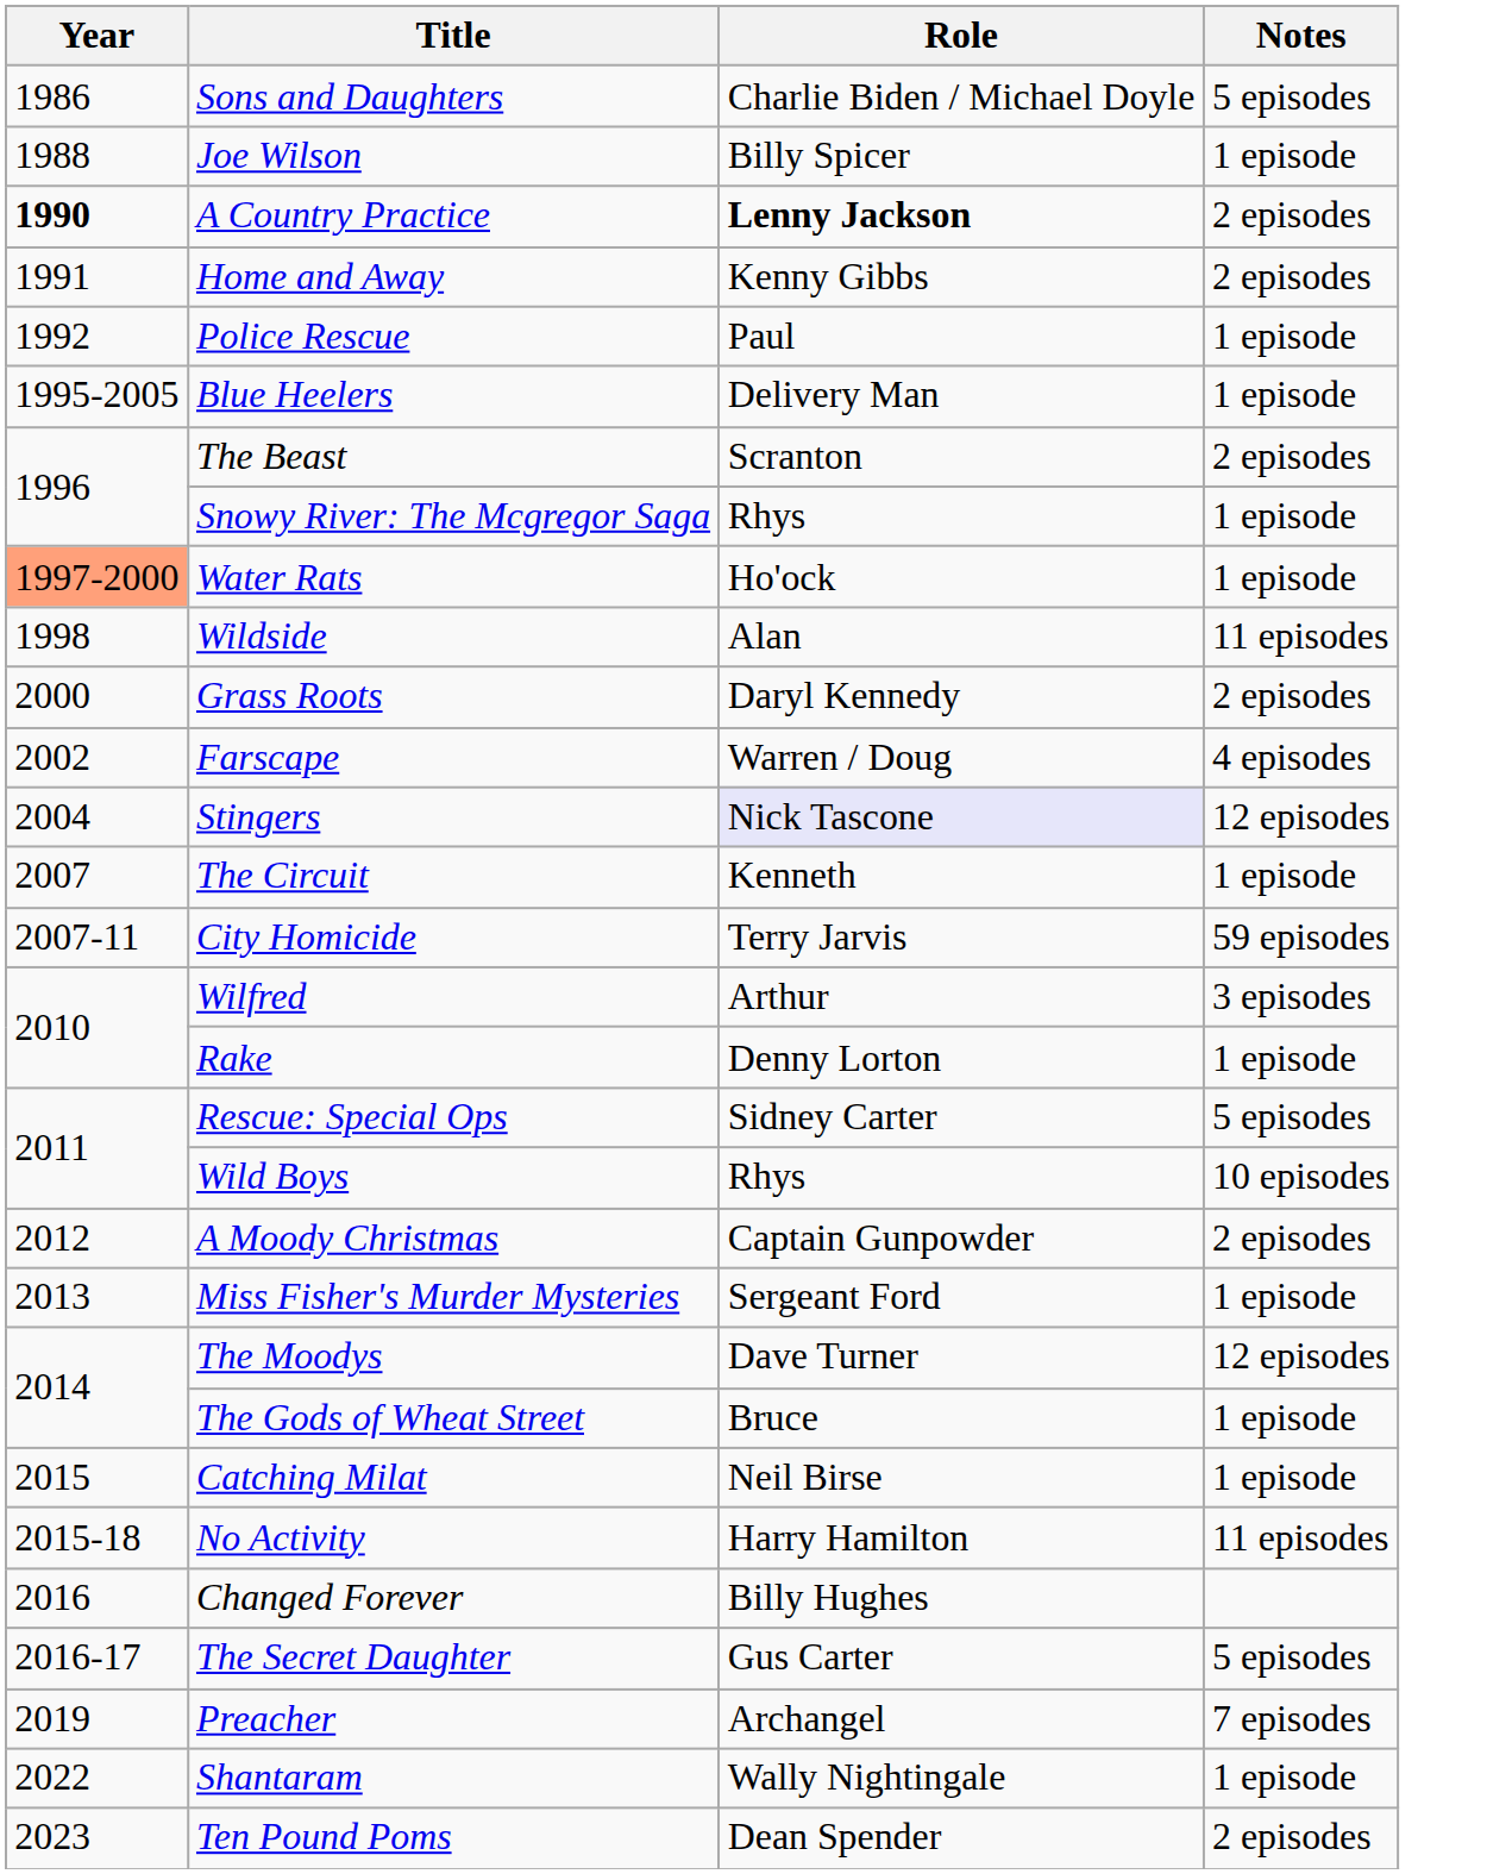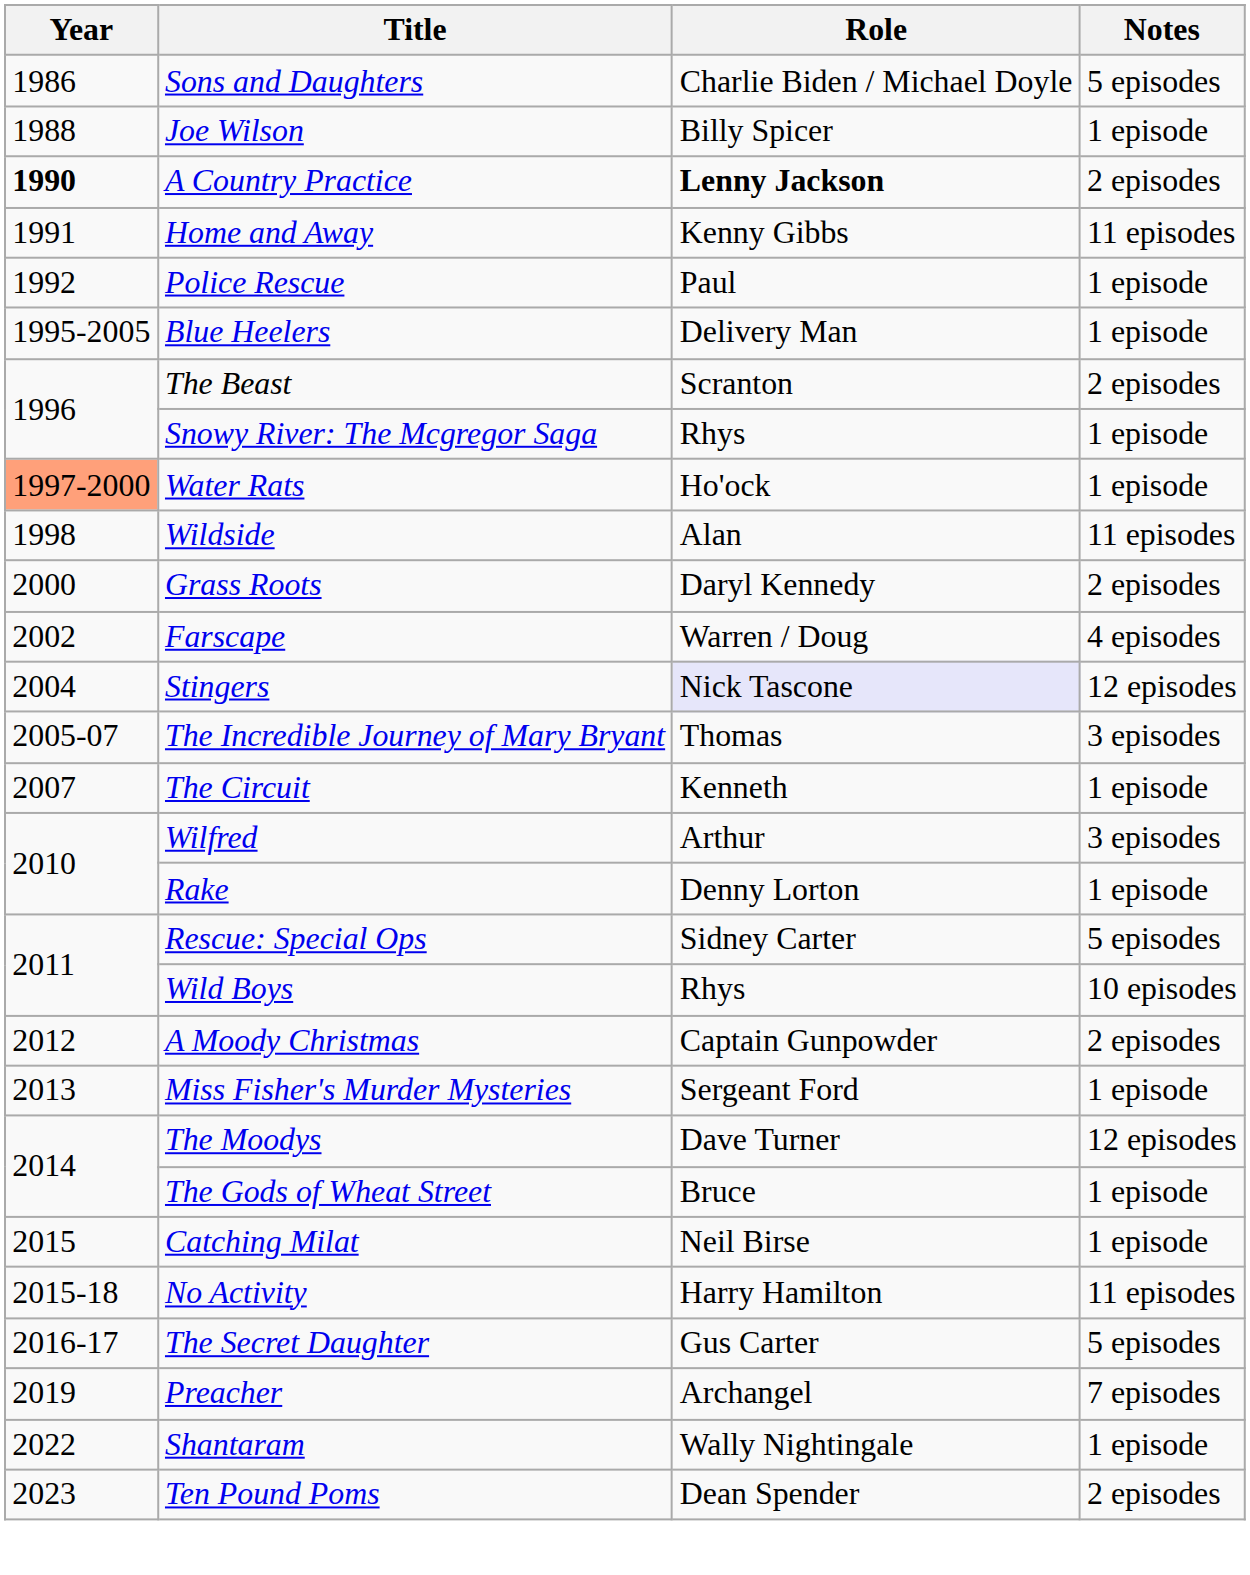 <table class="wikitable">
 <tr>
 <th>Year</th>
 <th>Title</th>
 <th>Role</th>
 <th>Notes</th>
 </tr>
 <tr>
 <td>1986</td>
 <td><em><a href='#'>Sons and Daughters</a></em></td>
 <td>Charlie Biden / Michael Doyle</td>
 <td>5 episodes</td>
 </tr>
 <tr>
 <td>1988</td>
 <td><em><a href='#'>Joe Wilson</a></em></td>
 <td>Billy Spicer</td>
 <td>1 episode</td>
 </tr>
 <tr>
 <td><strong>1990</strong></td>
 <td><em><a href='#'>A Country Practice</a></em></td>
 <td><strong>Lenny Jackson</strong></td>
 <td>2 episodes</td>
 </tr>
 <tr>
 <td>1991</td>
 <td><em><a href='#'>Home and Away</a></em></td>
 <td>Kenny Gibbs</td>
-<td>2 episodes</td>
+<td>11 episodes</td>
 </tr>
 <tr>
 <td>1992</td>
 <td><em><a href='#'>Police Rescue</a></em></td>
 <td>Paul</td>
 <td>1 episode</td>
 </tr>
 <tr>
 <td>1995-2005</td>
 <td><em><a href='#'>Blue Heelers</a></em></td>
 <td>Delivery Man</td>
 <td>1 episode</td>
 </tr>
 <tr>
 <td rowspan="2">1996</td>
 <td><em>The Beast</em></td>
 <td>Scranton</td>
 <td>2 episodes</td>
 </tr>
 <tr>
 <td><em><a href='#'>Snowy River: The Mcgregor Saga</a></em></td>
 <td>Rhys</td>
 <td>1 episode</td>
 </tr>
 <tr>
 <td style="background: lightsalmon;">1997-2000</td>
 <td><em><a href='#'>Water Rats</a></em></td>
 <td>Ho'ock</td>
 <td>1 episode</td>
 </tr>
 <tr>
 <td>1998</td>
 <td><em><a href='#'>Wildside</a></em></td>
 <td>Alan</td>
 <td>11 episodes</td>
 </tr>
 <tr>
 <td>2000</td>
 <td><em><a href='#'>Grass Roots</a></em></td>
 <td>Daryl Kennedy</td>
 <td>2 episodes</td>
 </tr>
 <tr>
 <td>2002</td>
 <td><em><a href='#'>Farscape</a></em></td>
 <td>Warren / Doug</td>
 <td>4 episodes</td>
 </tr>
 <tr>
 <td>2004</td>
 <td><em><a href='#'>Stingers</a></em></td>
 <td style="background: lavender;">Nick Tascone</td>
 <td>12 episodes</td>
 </tr>
 <tr>
+<td>2005-07</td>
+<td><em><a href='#'>The Incredible Journey of Mary Bryant</a></em></td>
+<td>Thomas</td>
+<td>3 episodes</td>
+</tr>
+<tr>
 <td>2007</td>
 <td><em><a href='#'>The Circuit</a></em></td>
 <td>Kenneth</td>
 <td>1 episode</td>
-</tr>
-<tr>
-<td>2007-11</td>
-<td><em><a href='#'>City Homicide</a></em></td>
-<td>Terry Jarvis</td>
-<td>59 episodes</td>
 </tr>
 <tr>
 <td rowspan="2">2010</td>
 <td><em><a href='#'>Wilfred</a></em></td>
 <td>Arthur</td>
 <td>3 episodes</td>
 </tr>
 <tr>
 <td><em><a href='#'>Rake</a></em></td>
 <td>Denny Lorton</td>
 <td>1 episode</td>
 </tr>
 <tr>
 <td rowspan="2">2011</td>
 <td><em><a href='#'>Rescue: Special Ops</a></em></td>
 <td>Sidney Carter</td>
 <td>5 episodes</td>
 </tr>
 <tr>
 <td><em><a href='#'>Wild Boys</a></em></td>
 <td>Rhys</td>
 <td>10 episodes</td>
 </tr>
 <tr>
 <td>2012</td>
 <td><em><a href='#'>A Moody Christmas</a></em></td>
 <td>Captain Gunpowder</td>
 <td>2 episodes</td>
 </tr>
 <tr>
 <td>2013</td>
 <td><em><a href='#'>Miss Fisher's Murder Mysteries</a></em></td>
 <td>Sergeant Ford</td>
 <td>1 episode</td>
 </tr>
 <tr>
 <td rowspan="2">2014</td>
 <td><em><a href='#'>The Moodys</a></em></td>
 <td>Dave Turner</td>
 <td>12 episodes</td>
 </tr>
 <tr>
 <td><em><a href='#'>The Gods of Wheat Street</a></em></td>
 <td>Bruce</td>
 <td>1 episode</td>
 </tr>
 <tr>
 <td>2015</td>
 <td><em><a href='#'>Catching Milat</a></em></td>
 <td>Neil Birse</td>
 <td>1 episode</td>
 </tr>
 <tr>
 <td>2015-18</td>
 <td><em><a href='#'>No Activity</a></em></td>
 <td>Harry Hamilton</td>
 <td>11 episodes</td>
 </tr>
 <tr>
-<td>2016</td>
-<td><em>Changed Forever</em></td>
-<td>Billy Hughes</td>
-<td></td>
-</tr>
-<tr>
 <td>2016-17</td>
 <td><em><a href='#'>The Secret Daughter</a></em></td>
 <td>Gus Carter</td>
 <td>5 episodes</td>
 </tr>
 <tr>
 <td>2019</td>
 <td><em><a href='#'>Preacher</a></em></td>
 <td>Archangel</td>
 <td>7 episodes</td>
 </tr>
 <tr>
 <td>2022</td>
 <td><em><a href='#'>Shantaram</a></em></td>
 <td>Wally Nightingale</td>
 <td>1 episode</td>
 </tr>
 <tr>
 <td>2023</td>
 <td><em><a href='#'>Ten Pound Poms</a></em></td>
 <td>Dean Spender</td>
 <td>2 episodes</td>
 </tr>
 </table>
